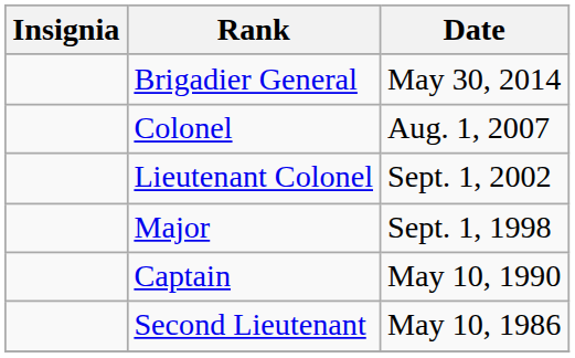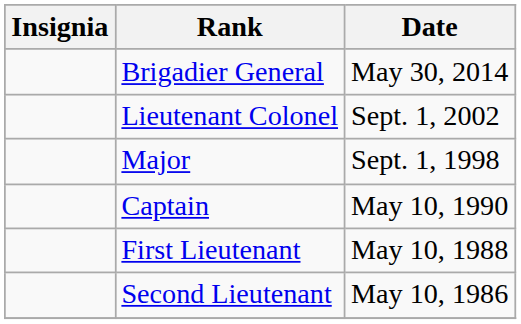 <table class="wikitable" | align=center>
 <tr>
 <th>Insignia</th>
 <th>Rank</th>
 <th>Date</th>
 </tr>
 <tr>
 <td></td>
 <td><a href='#'>Brigadier General</a></td>
 <td>May 30, 2014</td>
-</tr>
-<tr>
-<td></td>
-<td><a href='#'>Colonel</a></td>
-<td>Aug. 1, 2007</td>
 </tr>
 <tr>
 <td></td>
 <td><a href='#'>Lieutenant Colonel</a></td>
 <td>Sept. 1, 2002</td>
 </tr>
 <tr>
 <td></td>
 <td><a href='#'>Major</a></td>
 <td>Sept. 1, 1998</td>
 </tr>
 <tr>
 <td></td>
 <td><a href='#'>Captain</a></td>
 <td>May 10, 1990</td>
 </tr>
 <tr>
 <td></td>
+<td><a href='#'>First Lieutenant</a></td>
+<td>May 10, 1988</td>
+</tr>
+<tr>
+<td></td>
 <td><a href='#'>Second Lieutenant</a></td>
 <td>May 10, 1986</td>
 </tr>
 <tr>
 </tr>
 </table>
